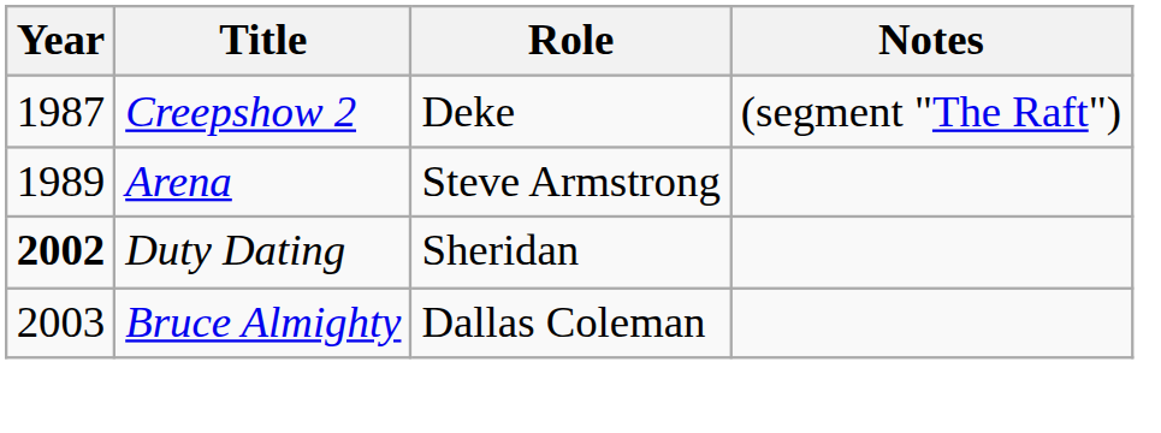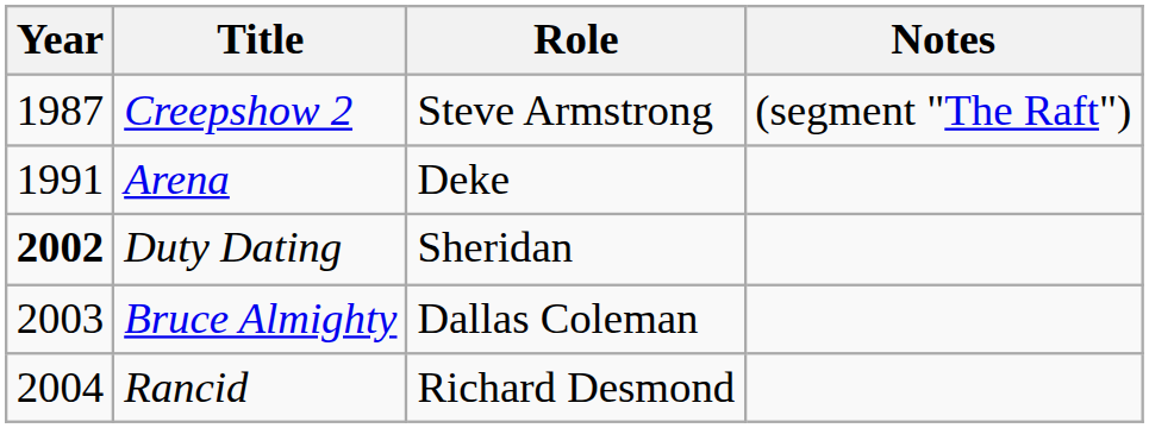 <table class="wikitable">
 <tr>
 <th>Year</th>
 <th>Title</th>
 <th>Role</th>
 <th>Notes</th>
 </tr>
 <tr>
 <td>1987</td>
 <td><em><a href='#'>Creepshow 2</a></em></td>
-<td>Deke</td>
+<td>Steve Armstrong</td>
 <td>(segment "<a href='#'>The Raft</a>")</td>
 </tr>
 <tr>
-<td>1989</td>
+<td>1991</td>
 <td><em><a href='#'>Arena</a></em></td>
-<td>Steve Armstrong</td>
+<td>Deke</td>
 <td></td>
 </tr>
 <tr>
 <td><strong>2002</strong></td>
 <td><em>Duty Dating</em></td>
 <td>Sheridan</td>
 <td></td>
 </tr>
 <tr>
 <td>2003</td>
 <td><em><a href='#'>Bruce Almighty</a></em></td>
 <td>Dallas Coleman</td>
 <td></td>
 </tr>
+<tr>
+<td>2004</td>
+<td><em>Rancid</em></td>
+<td>Richard Desmond</td>
+<td></td>
+</tr>
 </table>
